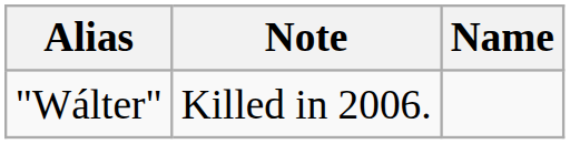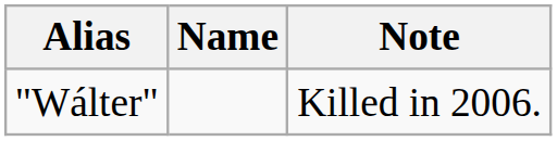 <table class="wikitable">
 <tr>
 <th>Alias</th>
+<th>Name</th>
 <th>Note</th>
-<th>Name</th>
 </tr>
 <tr>
 <td>"Wálter"</td>
+<td></td>
 <td>Killed in 2006.</td>
-<td></td>
 </tr>
 </table>
